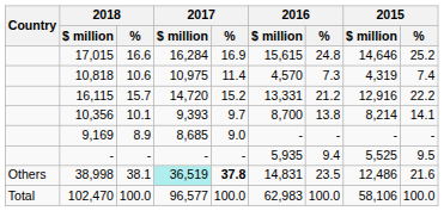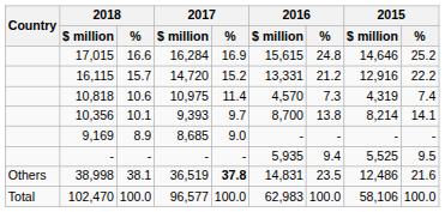 <table class="wikitable sortable" style="text-align:right;float:left;">
 <tr>
 <th rowspan="2">Country</th>
 <th colspan="2">2018</th>
 <th colspan="2">2017</th>
 <th colspan="2">2016</th>
 <th colspan="2">2015</th>
 </tr>
 <tr>
 <th>$ million</th>
 <th>%</th>
 <th>$ million</th>
 <th>%</th>
 <th>$ million</th>
 <th>%</th>
 <th>$ million</th>
 <th>%</th>
 </tr>
 <tr>
 <td style="text-align:left;"></td>
 <td>17,015</td>
 <td>16.6</td>
 <td>16,284</td>
 <td>16.9</td>
 <td>15,615</td>
 <td>24.8</td>
 <td>14,646</td>
 <td>25.2</td>
 </tr>
 <tr>
 <td style="text-align:left;"></td>
+<td>16,115</td>
+<td>15.7</td>
+<td>14,720</td>
+<td>15.2</td>
+<td>13,331</td>
+<td>21.2</td>
+<td>12,916</td>
+<td>22.2</td>
+</tr>
+<tr>
+<td style="text-align:left;"></td>
 <td>10,818</td>
 <td>10.6</td>
 <td>10,975</td>
 <td>11.4</td>
 <td>4,570</td>
 <td>7.3</td>
 <td>4,319</td>
 <td>7.4</td>
-</tr>
-<tr>
-<td style="text-align:left;"></td>
-<td>16,115</td>
-<td>15.7</td>
-<td>14,720</td>
-<td>15.2</td>
-<td>13,331</td>
-<td>21.2</td>
-<td>12,916</td>
-<td>22.2</td>
 </tr>
 <tr>
 <td style="text-align:left;"></td>
 <td>10,356</td>
 <td>10.1</td>
 <td>9,393</td>
 <td>9.7</td>
 <td>8,700</td>
 <td>13.8</td>
 <td>8,214</td>
 <td>14.1</td>
 </tr>
 <tr>
 <td style="text-align:left;"></td>
 <td>9,169</td>
 <td>8.9</td>
 <td>8,685</td>
 <td>9.0</td>
 <td>-</td>
 <td>-</td>
 <td>-</td>
 <td>-</td>
 </tr>
 <tr>
 <td style="text-align:left;"></td>
 <td>-</td>
 <td>-</td>
 <td>-</td>
 <td>-</td>
 <td>5,935</td>
 <td>9.4</td>
 <td>5,525</td>
 <td>9.5</td>
 </tr>
 <tr>
 <td style="text-align:left;">Others</td>
 <td>38,998</td>
 <td>38.1</td>
-<td style="background: paleturquoise;">36,519</td>
+<td>36,519</td>
 <td><strong>37.8</strong></td>
 <td>14,831</td>
 <td>23.5</td>
 <td>12,486</td>
 <td>21.6</td>
 </tr>
 <tr>
 <td style="text-align:left;">Total</td>
 <td>102,470</td>
 <td>100.0</td>
 <td>96,577</td>
 <td>100.0</td>
 <td>62,983</td>
 <td>100.0</td>
 <td>58,106</td>
 <td>100.0</td>
 </tr>
 </table>
